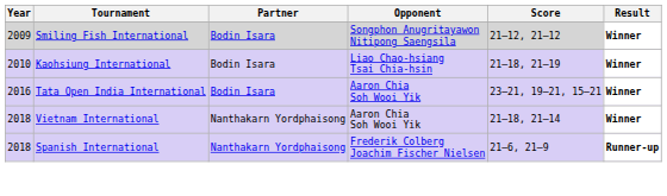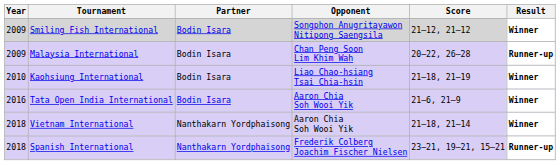 <table class="sortable wikitable" style="font-size: 90%;">
 <tr>
 <th>Year</th>
 <th>Tournament</th>
 <th>Partner</th>
 <th>Opponent</th>
 <th>Score</th>
 <th>Result</th>
 </tr>
 <tr style="background:#D5D5D5">
 <td align="center">2009</td>
 <td align="left"><a href='#'>Smiling Fish International</a></td>
 <td align="left"> <a href='#'>Bodin Isara</a></td>
 <td align="left"> <a href='#'>Songphon Anugritayawon</a><br> <a href='#'>Nitipong Saengsila</a></td>
 <td align="left">21–12, 21–12</td>
 <td style="text-align:left; background:white"> <strong>Winner</strong></td>
 </tr>
 <tr style="background:#D8CEF6">
+<td align="center">2009</td>
+<td align="left"><a href='#'>Malaysia International</a></td>
+<td align="left"> Bodin Isara</td>
+<td align="left"> <a href='#'>Chan Peng Soon</a><br> <a href='#'>Lim Khim Wah</a></td>
+<td align="left">20–22, 26–28</td>
+<td style="text-align:left; background:white"> <strong>Runner-up</strong></td>
+</tr>
+<tr style="background:#D8CEF6">
 <td align="center">2010</td>
 <td align="left"><a href='#'>Kaohsiung International</a></td>
 <td align="left"> Bodin Isara</td>
 <td align="left"> <a href='#'>Liao Chao-hsiang</a><br> <a href='#'>Tsai Chia-hsin</a></td>
 <td align="left">21–18, 21–19</td>
 <td style="text-align:left; background:white"> <strong>Winner</strong></td>
 </tr>
 <tr style="background:#D8CEF6">
 <td align="center">2016</td>
 <td align="left"><a href='#'>Tata Open India International</a></td>
 <td align="left"> <a href='#'>Bodin Isara</a></td>
 <td align="left"> <a href='#'>Aaron Chia</a><br> <a href='#'>Soh Wooi Yik</a></td>
-<td align="left">23–21, 19–21, 15–21</td>
+<td align="left">21–6, 21–9</td>
 <td style="text-align:left; background:white"> <strong>Winner</strong></td>
 </tr>
 <tr style="background:#D8CEF6">
 <td align="center">2018</td>
 <td align="left"><a href='#'>Vietnam International</a></td>
 <td align="left"> Nanthakarn Yordphaisong</td>
 <td align="left"> Aaron Chia<br> Soh Wooi Yik</td>
 <td align="left">21–18, 21–14</td>
 <td style="text-align:left; background:white"> <strong>Winner</strong></td>
 </tr>
 <tr style="background:#D8CEF6">
 <td align="center">2018</td>
 <td align="left"><a href='#'>Spanish International</a></td>
 <td align="left"> <a href='#'>Nanthakarn Yordphaisong</a></td>
 <td align="left"> <a href='#'>Frederik Colberg</a><br> <a href='#'>Joachim Fischer Nielsen</a></td>
-<td align="left">21–6, 21–9</td>
+<td align="left">23–21, 19–21, 15–21</td>
 <td style="text-align:left; background:white"> <strong>Runner-up</strong></td>
 </tr>
 </table>
